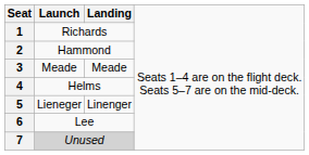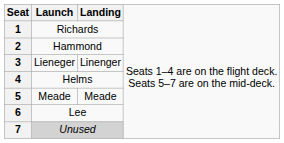 <table class="wikitable" style="text-align:center">
 <tr>
 <th>Seat</th>
 <th>Launch</th>
 <th>Landing</th>
 <td rowspan=8><br>Seats 1–4 are on the flight deck.<br>Seats 5–7 are on the mid-deck.</td>
 </tr>
 <tr>
 <th>1</th>
 <td colspan=2>Richards</td>
 </tr>
 <tr>
 <th>2</th>
 <td colspan=2>Hammond</td>
 </tr>
 <tr>
 <th>3</th>
-<td>Meade</td>
-<td>Meade</td>
+<td>Lieneger</td>
+<td>Linenger</td>
 </tr>
 <tr>
 <th>4</th>
 <td colspan=2>Helms</td>
 </tr>
 <tr>
 <th>5</th>
-<td>Lieneger</td>
-<td>Linenger</td>
+<td>Meade</td>
+<td>Meade</td>
 </tr>
 <tr>
 <th>6</th>
 <td colspan=2>Lee</td>
 </tr>
 <tr>
 <th>7</th>
 <td colspan=2 style="background-color:lightgray"><em>Unused</em></td>
 </tr>
 </table>
